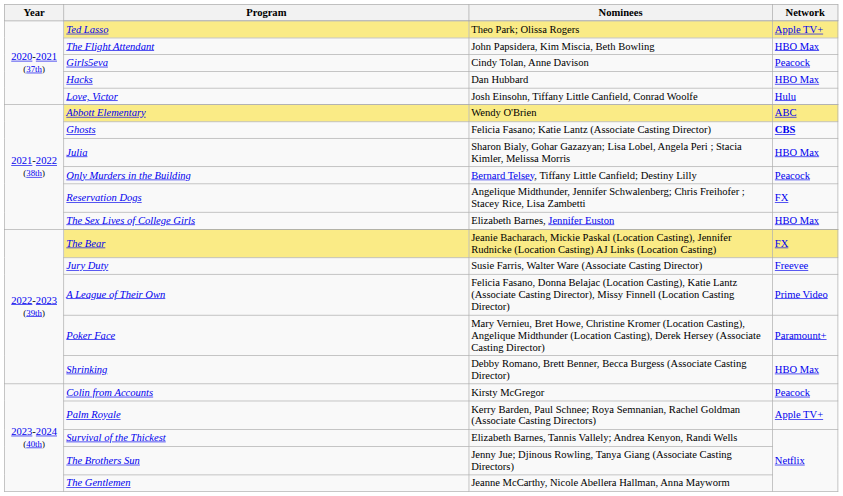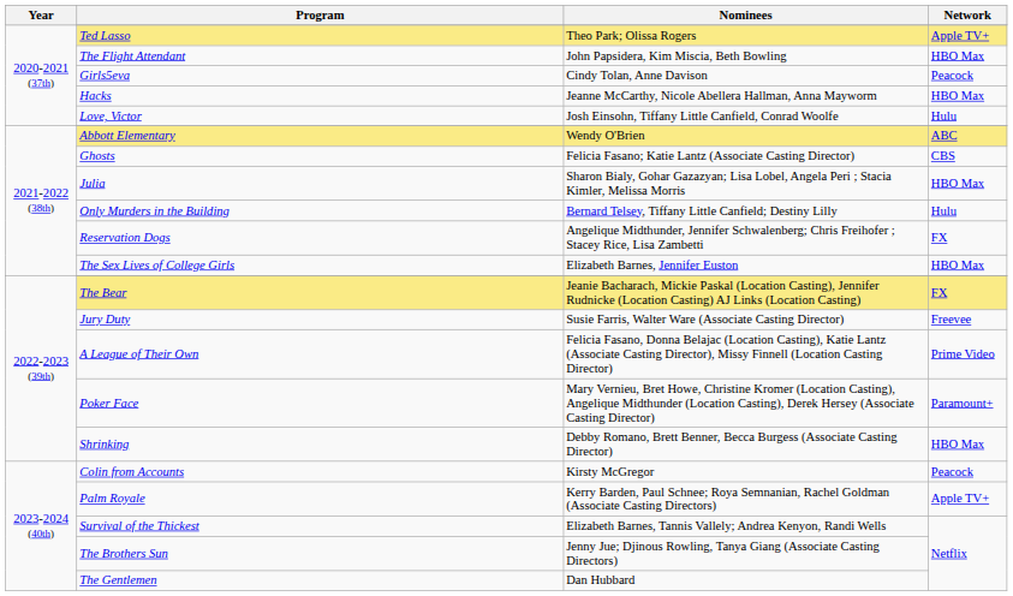 <table class="wikitable" style="width:100%">
 <tr bgcolor="#bebebe">
 <th width="5%">Year</th>
 <th width="40%">Program</th>
 <th width="30%">Nominees</th>
 <th width="5%">Network</th>
 </tr>
 <tr>
 <td rowspan=6 style="text-align:center"><a href='#'>2020</a>-<a href='#'>2021</a><br><small>(<a href='#'>37th</a>)</small><br></td>
 </tr>
 <tr style="background:#FAEB86">
 <td><em><a href='#'>Ted Lasso</a></em></td>
 <td>Theo Park; Olissa Rogers </td>
 <td><a href='#'>Apple TV+</a></td>
 </tr>
 <tr>
 <td><em><a href='#'>The Flight Attendant</a></em></td>
 <td>John Papsidera, Kim Miscia, Beth Bowling</td>
 <td><a href='#'>HBO Max</a></td>
 </tr>
 <tr>
 <td><em><a href='#'>Girls5eva</a></em></td>
 <td>Cindy Tolan, Anne Davison</td>
 <td><a href='#'>Peacock</a></td>
 </tr>
 <tr>
 <td><em><a href='#'>Hacks</a></em></td>
-<td>Dan Hubbard</td>
+<td>Jeanne McCarthy, Nicole Abellera Hallman, Anna Mayworm </td>
 <td><a href='#'>HBO Max</a></td>
 </tr>
 <tr>
 <td><em><a href='#'>Love, Victor</a></em></td>
 <td>Josh Einsohn, Tiffany Little Canfield, Conrad Woolfe </td>
 <td><a href='#'>Hulu</a></td>
 </tr>
 <tr>
 <td rowspan=7 style="text-align:center"><a href='#'>2021</a>-<a href='#'>2022</a><br><small>(<a href='#'>38th</a>)</small><br></td>
 </tr>
 <tr style="background:#FAEB86">
 <td><em><a href='#'>Abbott Elementary</a></em></td>
 <td>Wendy O'Brien</td>
 <td><a href='#'>ABC</a></td>
 </tr>
 <tr>
 <td><em><a href='#'>Ghosts</a></em></td>
 <td>Felicia Fasano; Katie Lantz (Associate Casting Director)</td>
-<td><strong><a href='#'>CBS</a></strong></td>
+<td><a href='#'>CBS</a></td>
 </tr>
 <tr>
 <td><em><a href='#'>Julia</a></em></td>
 <td>Sharon Bialy, Gohar Gazazyan; Lisa Lobel, Angela Peri ; Stacia Kimler, Melissa Morris </td>
 <td><a href='#'>HBO Max</a></td>
 </tr>
 <tr>
 <td><em><a href='#'>Only Murders in the Building</a></em></td>
 <td><a href='#'>Bernard Telsey</a>, Tiffany Little Canfield; Destiny Lilly </td>
-<td><a href='#'>Peacock</a></td>
+<td><a href='#'>Hulu</a></td>
 </tr>
 <tr>
 <td><em><a href='#'>Reservation Dogs</a></em></td>
 <td>Angelique Midthunder, Jennifer Schwalenberg; Chris Freihofer ; Stacey Rice, Lisa Zambetti </td>
 <td><a href='#'>FX</a></td>
 </tr>
 <tr>
 <td><em><a href='#'>The Sex Lives of College Girls</a></em></td>
 <td>Elizabeth Barnes, <a href='#'>Jennifer Euston</a></td>
 <td><a href='#'>HBO Max</a></td>
 </tr>
 <tr>
 <td rowspan=6 style="text-align:center"><a href='#'>2022</a>-<a href='#'>2023</a><br><small>(<a href='#'>39th</a>)</small><br></td>
 </tr>
 <tr style="background:#FAEB86">
 <td><em><a href='#'>The Bear</a></em></td>
 <td>Jeanie Bacharach, Mickie Paskal (Location Casting), Jennifer Rudnicke (Location Casting) AJ Links (Location Casting)</td>
 <td><a href='#'>FX</a></td>
 </tr>
 <tr>
 <td><em><a href='#'>Jury Duty</a></em></td>
 <td>Susie Farris, Walter Ware (Associate Casting Director)</td>
 <td><a href='#'>Freevee</a></td>
 </tr>
 <tr>
 <td><em><a href='#'>A League of Their Own</a></em></td>
 <td>Felicia Fasano, Donna Belajac (Location Casting), Katie Lantz (Associate Casting Director), Missy Finnell (Location Casting Director)</td>
 <td><a href='#'>Prime Video</a></td>
 </tr>
 <tr>
 <td><em><a href='#'>Poker Face</a></em></td>
 <td>Mary Vernieu, Bret Howe, Christine Kromer (Location Casting), Angelique Midthunder (Location Casting), Derek Hersey (Associate Casting Director)</td>
 <td><a href='#'>Paramount+</a></td>
 </tr>
 <tr>
 <td><em><a href='#'>Shrinking</a></em></td>
 <td>Debby Romano, Brett Benner, Becca Burgess (Associate Casting Director)</td>
 <td><a href='#'>HBO Max</a></td>
 </tr>
 <tr>
 <td rowspan=7 style="text-align:center"><a href='#'>2023</a>-<a href='#'>2024</a><br><small>(<a href='#'>40th</a>)</small><br></td>
 <td><em><a href='#'>Colin from Accounts</a></em></td>
 <td>Kirsty McGregor</td>
 <td><a href='#'>Peacock</a></td>
 </tr>
 <tr>
 <td><em><a href='#'>Palm Royale</a></em></td>
 <td>Kerry Barden, Paul Schnee; Roya Semnanian, Rachel Goldman (Associate Casting Directors)</td>
 <td><a href='#'>Apple TV+</a></td>
 </tr>
 <tr>
 <td><em><a href='#'>Survival of the Thickest</a></em></td>
 <td>Elizabeth Barnes, Tannis Vallely; Andrea Kenyon, Randi Wells </td>
 <td rowspan=3><a href='#'>Netflix</a></td>
 </tr>
 <tr>
 <td><em><a href='#'>The Brothers Sun</a></em></td>
 <td>Jenny Jue; Djinous Rowling, Tanya Giang (Associate Casting Directors)</td>
 </tr>
 <tr>
 <td><em><a href='#'>The Gentlemen</a></em></td>
-<td>Jeanne McCarthy, Nicole Abellera Hallman, Anna Mayworm </td>
+<td>Dan Hubbard</td>
 </tr>
 </table>
